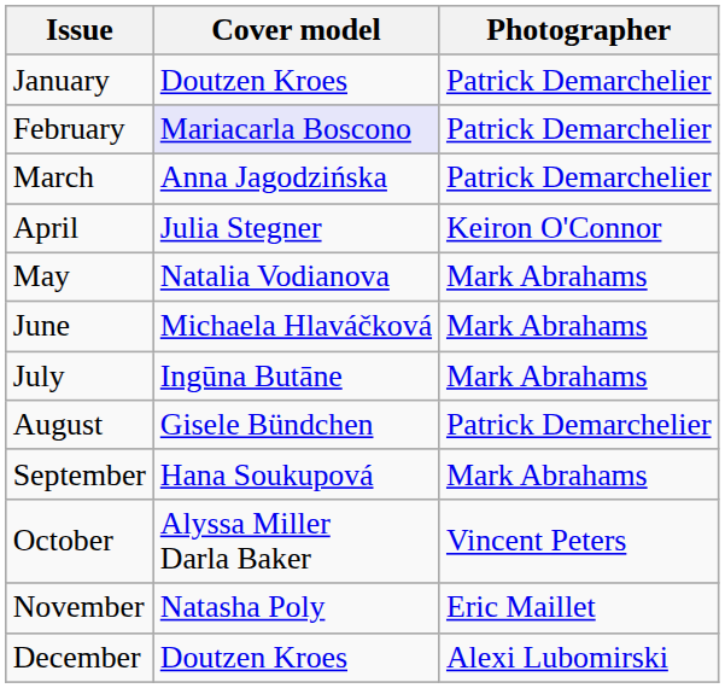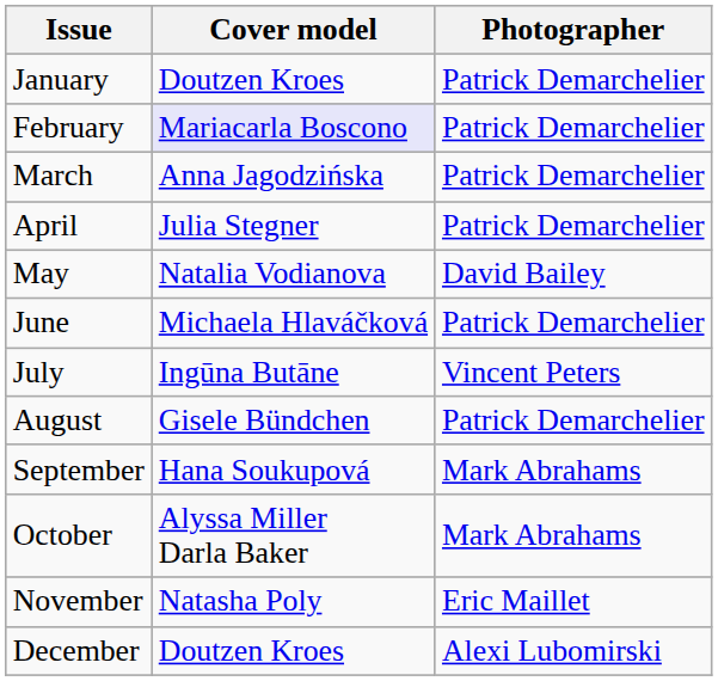 <table class="sortable wikitable">
 <tr>
 <th>Issue</th>
 <th>Cover model</th>
 <th>Photographer</th>
 </tr>
 <tr>
 <td>January</td>
 <td><a href='#'>Doutzen Kroes</a></td>
 <td><a href='#'>Patrick Demarchelier</a></td>
 </tr>
 <tr>
 <td>February</td>
 <td style="background: lavender;"><a href='#'>Mariacarla Boscono</a></td>
 <td><a href='#'>Patrick Demarchelier</a></td>
 </tr>
 <tr>
 <td>March</td>
 <td><a href='#'>Anna Jagodzińska</a></td>
 <td><a href='#'>Patrick Demarchelier</a></td>
 </tr>
 <tr>
 <td>April</td>
 <td><a href='#'>Julia Stegner</a></td>
-<td><a href='#'>Keiron O'Connor</a></td>
+<td><a href='#'>Patrick Demarchelier</a></td>
 </tr>
 <tr>
 <td>May</td>
 <td><a href='#'>Natalia Vodianova</a></td>
-<td><a href='#'>Mark Abrahams</a></td>
+<td><a href='#'>David Bailey</a></td>
 </tr>
 <tr>
 <td>June</td>
 <td><a href='#'>Michaela Hlaváčková</a></td>
-<td><a href='#'>Mark Abrahams</a></td>
+<td><a href='#'>Patrick Demarchelier</a></td>
 </tr>
 <tr>
 <td>July</td>
 <td><a href='#'>Ingūna Butāne</a></td>
-<td><a href='#'>Mark Abrahams</a></td>
+<td><a href='#'>Vincent Peters</a></td>
 </tr>
 <tr>
 <td>August</td>
 <td><a href='#'>Gisele Bündchen</a></td>
 <td><a href='#'>Patrick Demarchelier</a></td>
 </tr>
 <tr>
 <td>September</td>
 <td><a href='#'>Hana Soukupová</a></td>
 <td><a href='#'>Mark Abrahams</a></td>
 </tr>
 <tr>
 <td>October</td>
 <td><a href='#'>Alyssa Miller</a><br>Darla Baker</td>
-<td><a href='#'>Vincent Peters</a></td>
+<td><a href='#'>Mark Abrahams</a></td>
 </tr>
 <tr>
 <td>November</td>
 <td><a href='#'>Natasha Poly</a></td>
 <td><a href='#'>Eric Maillet</a></td>
 </tr>
 <tr>
 <td>December</td>
 <td><a href='#'>Doutzen Kroes</a></td>
 <td><a href='#'>Alexi Lubomirski</a></td>
 </tr>
 </table>
